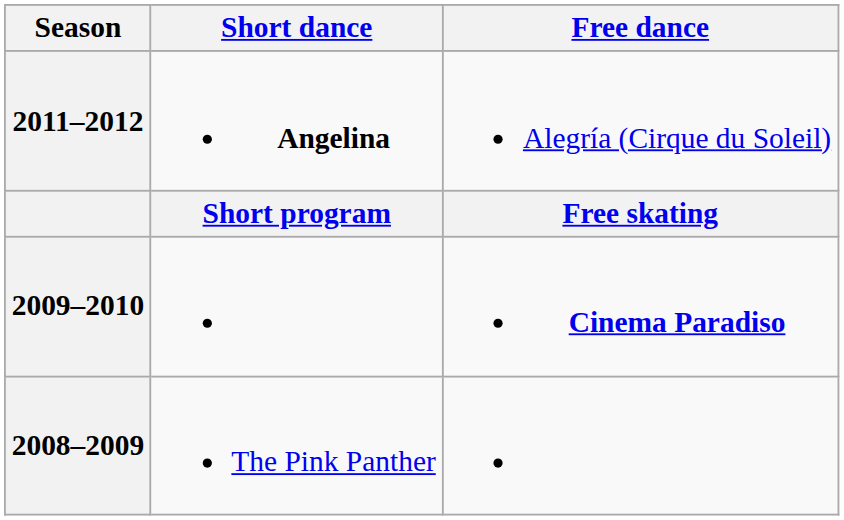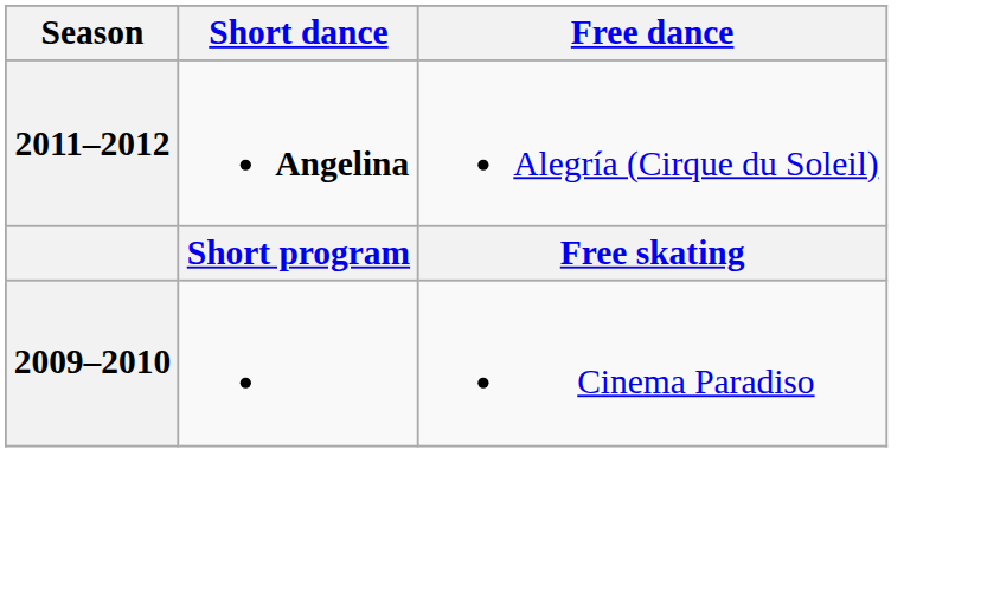 <table class=wikitable style=text-align:center>
 <tr>
 <th>Season</th>
 <th><a href='#'>Short dance</a></th>
 <th><a href='#'>Free dance</a></th>
 </tr>
 <tr>
 <th>2011–2012 <br> </th>
 <td><strong><br><ul><li> Angelina <br></li></ul></strong></td>
 <td><br><ul><li><a href='#'>Alegría (Cirque du Soleil)</a> <br></li></ul></td>
 </tr>
 <tr>
 <th></th>
 <th><a href='#'>Short program</a></th>
 <th><a href='#'>Free skating</a></th>
 </tr>
 <tr>
 <th>2009–2010 <br> </th>
 <td><br><ul><li></li></ul></td>
-<td><strong><br><ul><li><a href='#'>Cinema Paradiso</a> <br></li></ul></strong></td>
-</tr>
-<tr>
-<th>2008–2009</th>
-<td><br><ul><li><a href='#'>The Pink Panther</a> <br></li></ul></td>
-<td><br><ul><li></li></ul></td>
+<td><br><ul><li><a href='#'>Cinema Paradiso</a> <br></li></ul></td>
 </tr>
 </table>
